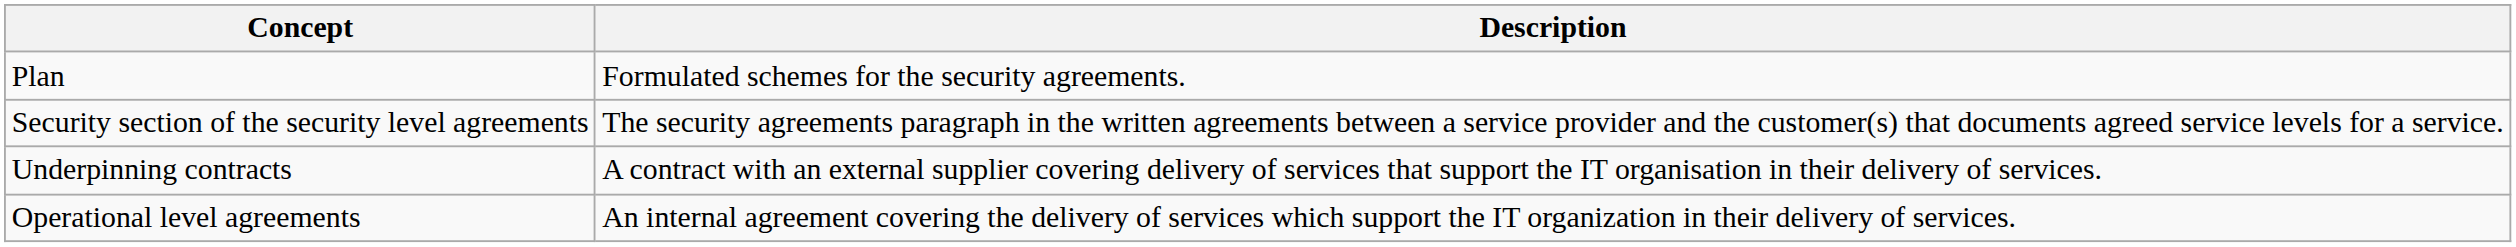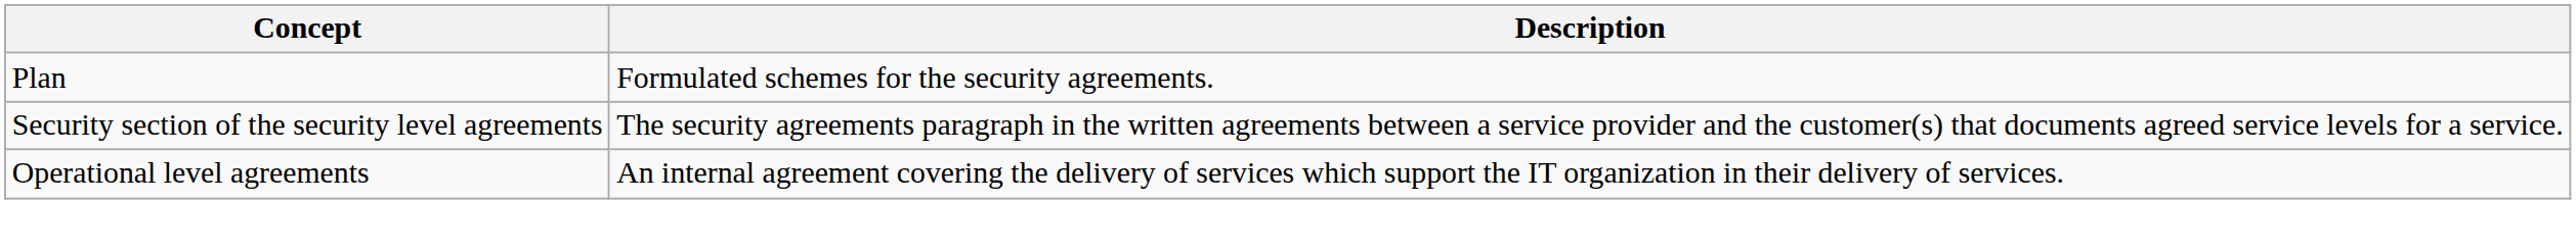 <table class="wikitable">
 <tr>
 <th>Concept</th>
 <th>Description</th>
 </tr>
 <tr>
 <td>Plan</td>
 <td>Formulated schemes for the security agreements.</td>
 </tr>
 <tr>
 <td>Security section of the security level agreements</td>
 <td>The security agreements paragraph in the written agreements between a service provider and the customer(s) that documents agreed service levels for a service.</td>
 </tr>
 <tr>
-<td>Underpinning contracts</td>
-<td>A contract with an external supplier covering delivery of services that support the IT organisation in their delivery of services.</td>
-</tr>
-<tr>
 <td>Operational level agreements</td>
 <td>An internal agreement covering the delivery of services which support the IT organization in their delivery of services.</td>
 </tr>
 </table>
